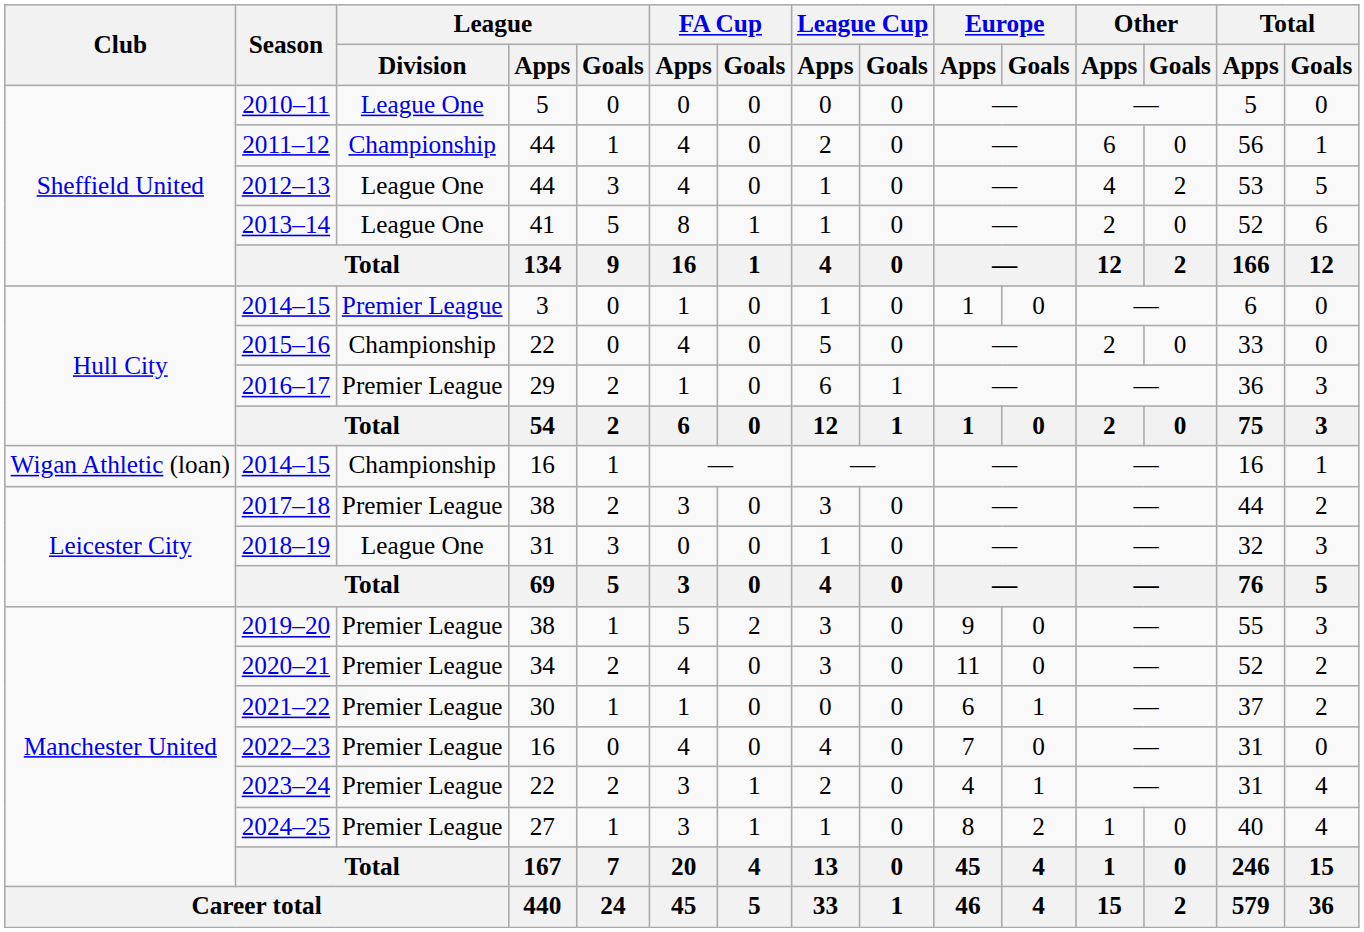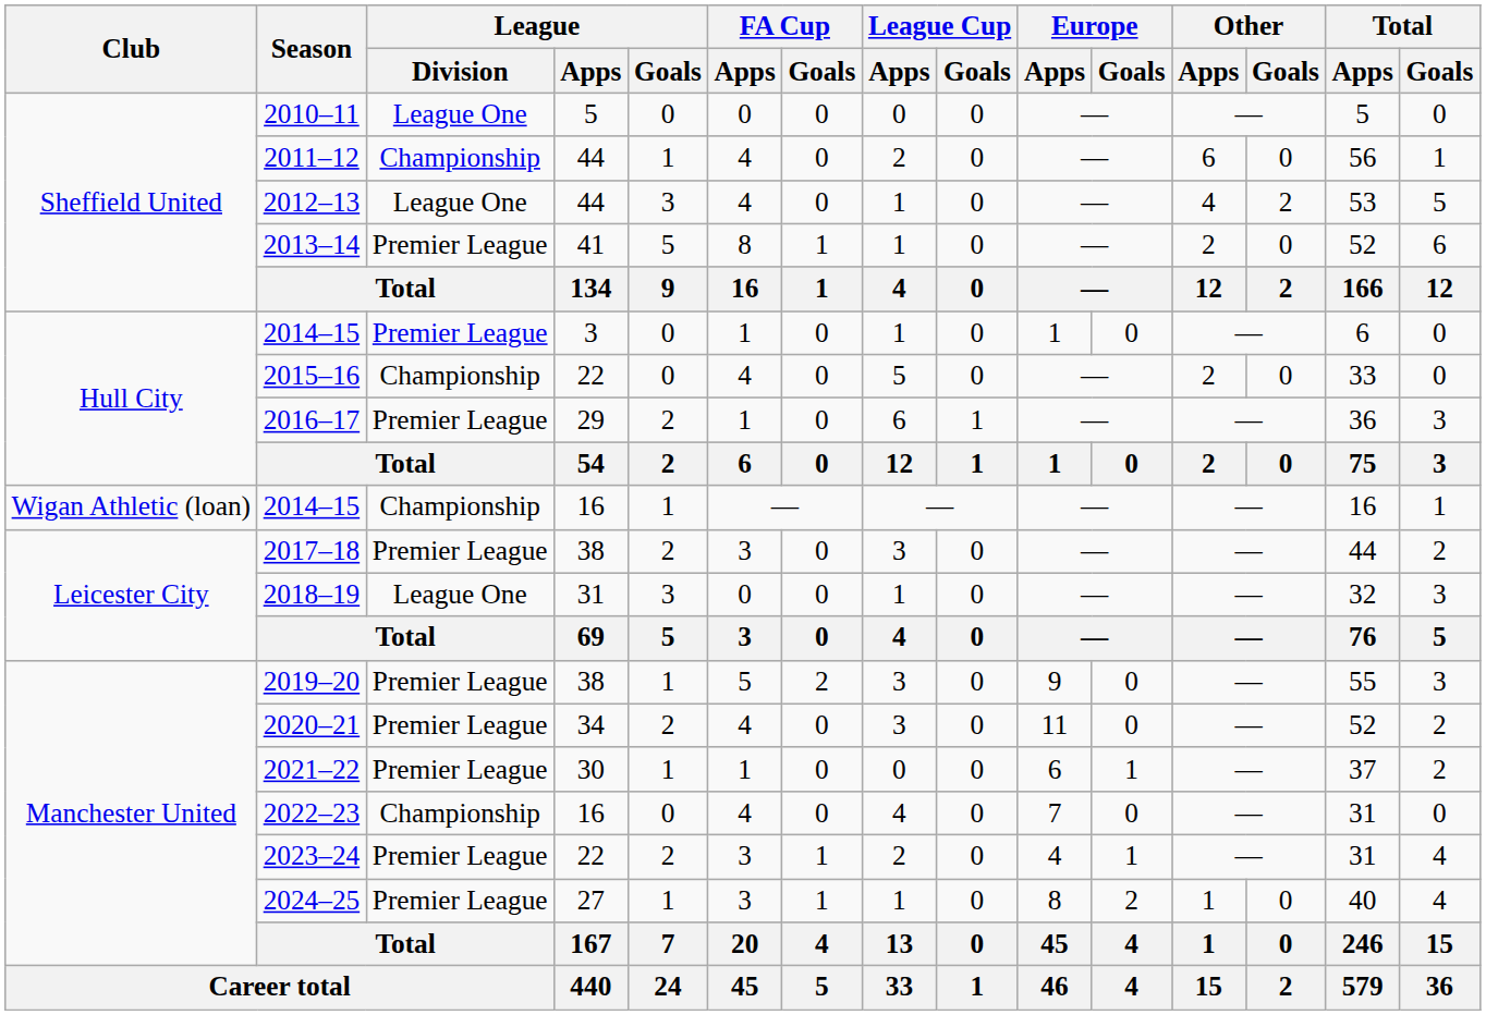 <table class="wikitable" style="text-align: center;">
 <tr>
 <th rowspan="2">Club</th>
 <th rowspan="2">Season</th>
 <th colspan="3">League</th>
 <th colspan="2"><a href='#'>FA Cup</a></th>
 <th colspan="2"><a href='#'>League Cup</a></th>
 <th colspan="2"><a href='#'>Europe</a></th>
 <th colspan="2">Other</th>
 <th colspan="2">Total</th>
 </tr>
 <tr>
 <th>Division</th>
 <th>Apps</th>
 <th>Goals</th>
 <th>Apps</th>
 <th>Goals</th>
 <th>Apps</th>
 <th>Goals</th>
 <th>Apps</th>
 <th>Goals</th>
 <th>Apps</th>
 <th>Goals</th>
 <th>Apps</th>
 <th>Goals</th>
 </tr>
 <tr>
 <td rowspan="5"><a href='#'>Sheffield United</a></td>
 <td><a href='#'>2010–11</a></td>
 <td><a href='#'>League One</a></td>
 <td>5</td>
 <td>0</td>
 <td>0</td>
 <td>0</td>
 <td>0</td>
 <td>0</td>
 <td colspan="2">—</td>
 <td colspan="2">—</td>
 <td>5</td>
 <td>0</td>
 </tr>
 <tr>
 <td><a href='#'>2011–12</a></td>
 <td><a href='#'>Championship</a></td>
 <td>44</td>
 <td>1</td>
 <td>4</td>
 <td>0</td>
 <td>2</td>
 <td>0</td>
 <td colspan="2">—</td>
 <td>6</td>
 <td>0</td>
 <td>56</td>
 <td>1</td>
 </tr>
 <tr>
 <td><a href='#'>2012–13</a></td>
 <td>League One</td>
 <td>44</td>
 <td>3</td>
 <td>4</td>
 <td>0</td>
 <td>1</td>
 <td>0</td>
 <td colspan="2">—</td>
 <td>4</td>
 <td>2</td>
 <td>53</td>
 <td>5</td>
 </tr>
 <tr>
 <td><a href='#'>2013–14</a></td>
-<td>League One</td>
+<td>Premier League</td>
 <td>41</td>
 <td>5</td>
 <td>8</td>
 <td>1</td>
 <td>1</td>
 <td>0</td>
 <td colspan="2">—</td>
 <td>2</td>
 <td>0</td>
 <td>52</td>
 <td>6</td>
 </tr>
 <tr>
 <th colspan="2">Total</th>
 <th>134</th>
 <th>9</th>
 <th>16</th>
 <th>1</th>
 <th>4</th>
 <th>0</th>
 <th colspan="2">—</th>
 <th>12</th>
 <th>2</th>
 <th>166</th>
 <th>12</th>
 </tr>
 <tr>
 <td rowspan="4"><a href='#'>Hull City</a></td>
 <td><a href='#'>2014–15</a></td>
 <td><a href='#'>Premier League</a></td>
 <td>3</td>
 <td>0</td>
 <td>1</td>
 <td>0</td>
 <td>1</td>
 <td>0</td>
 <td>1</td>
 <td>0</td>
 <td colspan="2">—</td>
 <td>6</td>
 <td>0</td>
 </tr>
 <tr>
 <td><a href='#'>2015–16</a></td>
 <td>Championship</td>
 <td>22</td>
 <td>0</td>
 <td>4</td>
 <td>0</td>
 <td>5</td>
 <td>0</td>
 <td colspan="2">—</td>
 <td>2</td>
 <td>0</td>
 <td>33</td>
 <td>0</td>
 </tr>
 <tr>
 <td><a href='#'>2016–17</a></td>
 <td>Premier League</td>
 <td>29</td>
 <td>2</td>
 <td>1</td>
 <td>0</td>
 <td>6</td>
 <td>1</td>
 <td colspan="2">—</td>
 <td colspan="2">—</td>
 <td>36</td>
 <td>3</td>
 </tr>
 <tr>
 <th colspan="2">Total</th>
 <th>54</th>
 <th>2</th>
 <th>6</th>
 <th>0</th>
 <th>12</th>
 <th>1</th>
 <th>1</th>
 <th>0</th>
 <th>2</th>
 <th>0</th>
 <th>75</th>
 <th>3</th>
 </tr>
 <tr>
 <td><a href='#'>Wigan Athletic</a> (loan)</td>
 <td><a href='#'>2014–15</a></td>
 <td>Championship</td>
 <td>16</td>
 <td>1</td>
 <td colspan="2">—</td>
 <td colspan="2">—</td>
 <td colspan="2">—</td>
 <td colspan="2">—</td>
 <td>16</td>
 <td>1</td>
 </tr>
 <tr>
 <td rowspan="3"><a href='#'>Leicester City</a></td>
 <td><a href='#'>2017–18</a></td>
 <td>Premier League</td>
 <td>38</td>
 <td>2</td>
 <td>3</td>
 <td>0</td>
 <td>3</td>
 <td>0</td>
 <td colspan="2">—</td>
 <td colspan="2">—</td>
 <td>44</td>
 <td>2</td>
 </tr>
 <tr>
 <td><a href='#'>2018–19</a></td>
 <td>League One</td>
 <td>31</td>
 <td>3</td>
 <td>0</td>
 <td>0</td>
 <td>1</td>
 <td>0</td>
 <td colspan="2">—</td>
 <td colspan="2">—</td>
 <td>32</td>
 <td>3</td>
 </tr>
 <tr>
 <th colspan="2">Total</th>
 <th>69</th>
 <th>5</th>
 <th>3</th>
 <th>0</th>
 <th>4</th>
 <th>0</th>
 <th colspan="2">—</th>
 <th colspan="2">—</th>
 <th>76</th>
 <th>5</th>
 </tr>
 <tr>
 <td rowspan="7"><a href='#'>Manchester United</a></td>
 <td><a href='#'>2019–20</a></td>
 <td>Premier League</td>
 <td>38</td>
 <td>1</td>
 <td>5</td>
 <td>2</td>
 <td>3</td>
 <td>0</td>
 <td>9</td>
 <td>0</td>
 <td colspan="2">—</td>
 <td>55</td>
 <td>3</td>
 </tr>
 <tr>
 <td><a href='#'>2020–21</a></td>
 <td>Premier League</td>
 <td>34</td>
 <td>2</td>
 <td>4</td>
 <td>0</td>
 <td>3</td>
 <td>0</td>
 <td>11</td>
 <td>0</td>
 <td colspan="2">—</td>
 <td>52</td>
 <td>2</td>
 </tr>
 <tr>
 <td><a href='#'>2021–22</a></td>
 <td>Premier League</td>
 <td>30</td>
 <td>1</td>
 <td>1</td>
 <td>0</td>
 <td>0</td>
 <td>0</td>
 <td>6</td>
 <td>1</td>
 <td colspan="2">—</td>
 <td>37</td>
 <td>2</td>
 </tr>
 <tr>
 <td><a href='#'>2022–23</a></td>
-<td>Premier League</td>
+<td>Championship</td>
 <td>16</td>
 <td>0</td>
 <td>4</td>
 <td>0</td>
 <td>4</td>
 <td>0</td>
 <td>7</td>
 <td>0</td>
 <td colspan="2">—</td>
 <td>31</td>
 <td>0</td>
 </tr>
 <tr>
 <td><a href='#'>2023–24</a></td>
 <td>Premier League</td>
 <td>22</td>
 <td>2</td>
 <td>3</td>
 <td>1</td>
 <td>2</td>
 <td>0</td>
 <td>4</td>
 <td>1</td>
 <td colspan="2">—</td>
 <td>31</td>
 <td>4</td>
 </tr>
 <tr>
 <td><a href='#'>2024–25</a></td>
 <td>Premier League</td>
 <td>27</td>
 <td>1</td>
 <td>3</td>
 <td>1</td>
 <td>1</td>
 <td>0</td>
 <td>8</td>
 <td>2</td>
 <td>1</td>
 <td>0</td>
 <td>40</td>
 <td>4</td>
 </tr>
 <tr>
 <th colspan="2">Total</th>
 <th>167</th>
 <th>7</th>
 <th>20</th>
 <th>4</th>
 <th>13</th>
 <th>0</th>
 <th>45</th>
 <th>4</th>
 <th>1</th>
 <th>0</th>
 <th>246</th>
 <th>15</th>
 </tr>
 <tr>
 <th colspan="3">Career total</th>
 <th>440</th>
 <th>24</th>
 <th>45</th>
 <th>5</th>
 <th>33</th>
 <th>1</th>
 <th>46</th>
 <th>4</th>
 <th>15</th>
 <th>2</th>
 <th>579</th>
 <th>36</th>
 </tr>
 </table>
